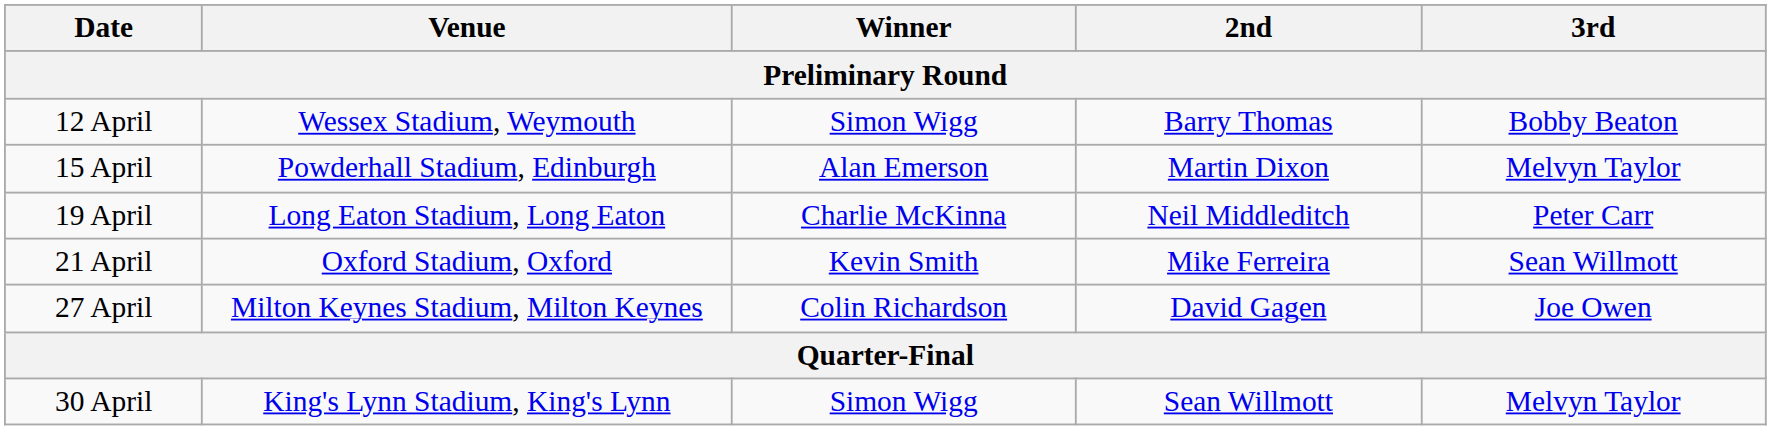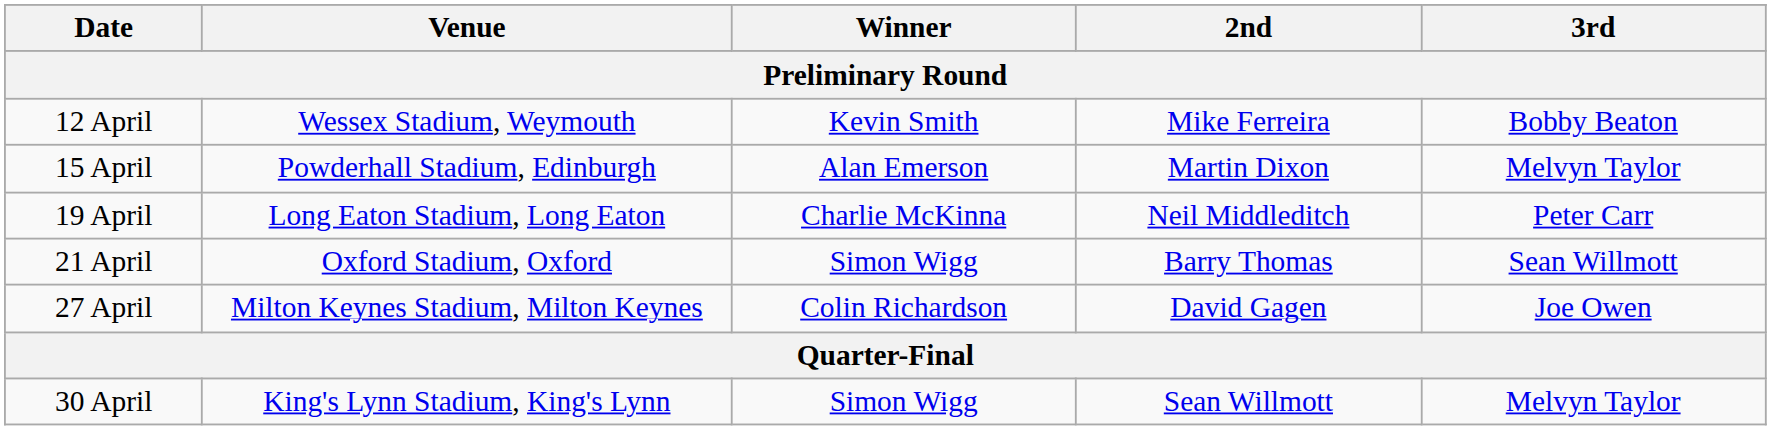 <table class="wikitable" style="text-align:center">
 <tr>
 <th width=100>Date</th>
 <th width=280>Venue</th>
 <th width=180>Winner</th>
 <th width=180>2nd</th>
 <th width=180>3rd</th>
 </tr>
 <tr>
 <th colspan=6>Preliminary Round</th>
 </tr>
 <tr>
 <td align=center>12 April</td>
 <td><a href='#'>Wessex Stadium</a>, <a href='#'>Weymouth</a></td>
-<td><a href='#'>Simon Wigg</a></td>
-<td><a href='#'>Barry Thomas</a></td>
+<td><a href='#'>Kevin Smith</a></td>
+<td><a href='#'>Mike Ferreira</a></td>
 <td><a href='#'>Bobby Beaton</a></td>
 </tr>
 <tr>
 <td align=center>15 April</td>
 <td><a href='#'>Powderhall Stadium</a>, <a href='#'>Edinburgh</a></td>
 <td><a href='#'>Alan Emerson</a></td>
 <td><a href='#'>Martin Dixon</a></td>
 <td><a href='#'>Melvyn Taylor</a></td>
 </tr>
 <tr>
 <td align=center>19 April</td>
 <td><a href='#'>Long Eaton Stadium</a>, <a href='#'>Long Eaton</a></td>
 <td><a href='#'>Charlie McKinna</a></td>
 <td><a href='#'>Neil Middleditch</a></td>
 <td><a href='#'>Peter Carr</a></td>
 </tr>
 <tr>
 <td align=center>21 April</td>
 <td><a href='#'>Oxford Stadium</a>, <a href='#'>Oxford</a></td>
-<td><a href='#'>Kevin Smith</a></td>
-<td><a href='#'>Mike Ferreira</a></td>
+<td><a href='#'>Simon Wigg</a></td>
+<td><a href='#'>Barry Thomas</a></td>
 <td><a href='#'>Sean Willmott</a></td>
 </tr>
 <tr>
 <td align=center>27 April</td>
 <td><a href='#'>Milton Keynes Stadium</a>, <a href='#'>Milton Keynes</a></td>
 <td><a href='#'>Colin Richardson</a></td>
 <td><a href='#'>David Gagen</a></td>
 <td><a href='#'>Joe Owen</a></td>
 </tr>
 <tr>
 <th colspan=6>Quarter-Final</th>
 </tr>
 <tr>
 <td align=center>30 April</td>
 <td><a href='#'>King's Lynn Stadium</a>, <a href='#'>King's Lynn</a></td>
 <td><a href='#'>Simon Wigg</a></td>
 <td><a href='#'>Sean Willmott</a></td>
 <td><a href='#'>Melvyn Taylor</a></td>
 </tr>
 </table>
